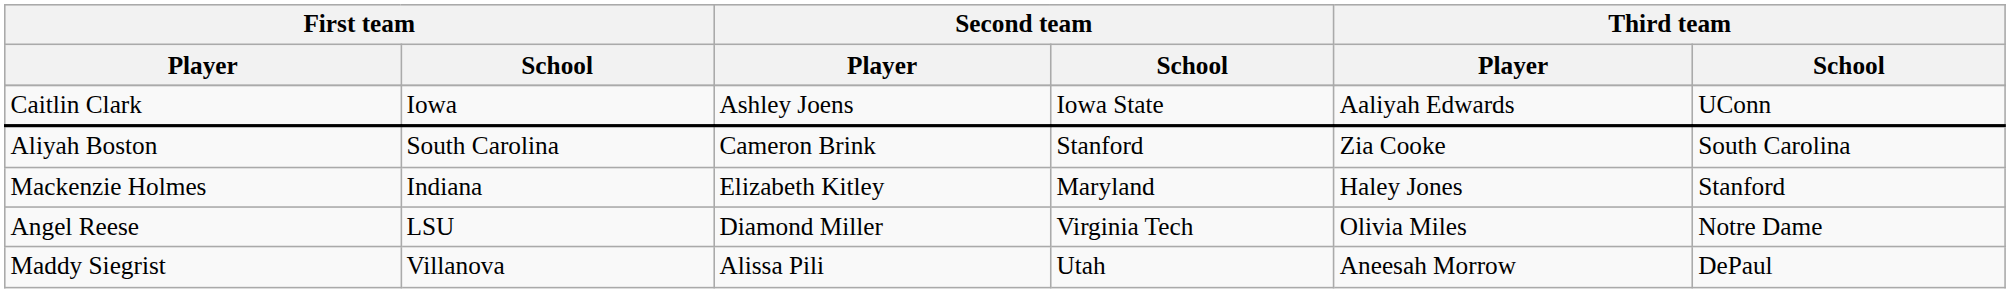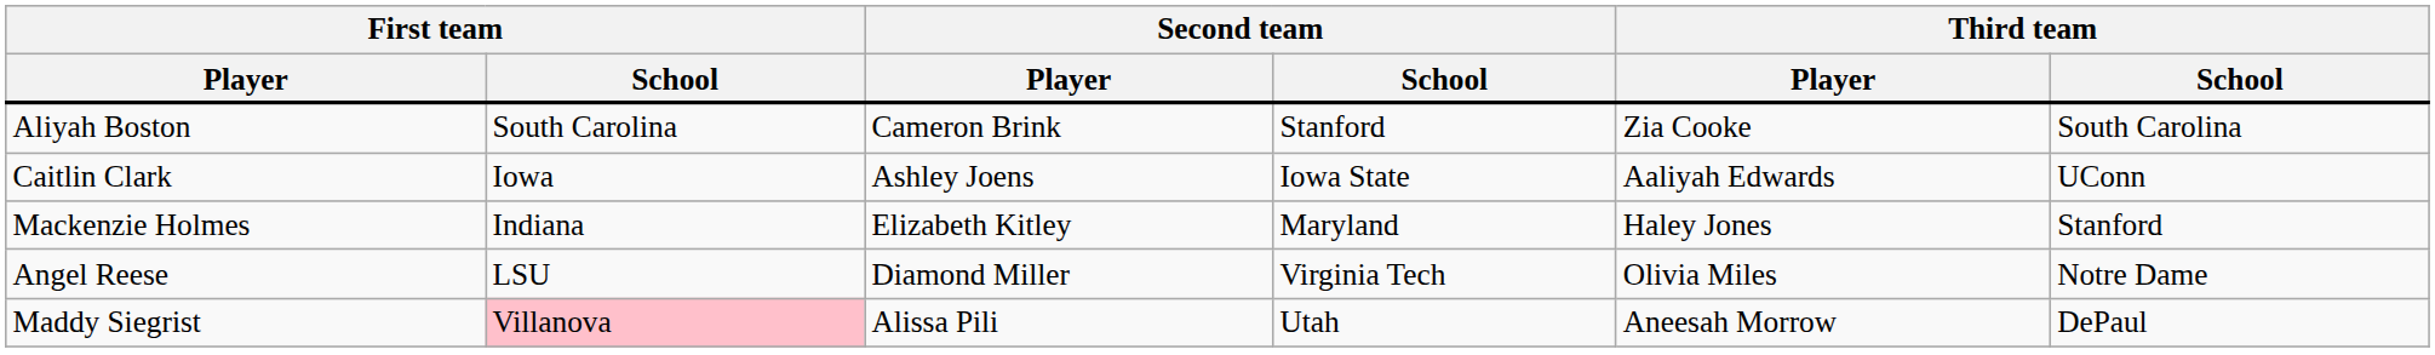 <table class="wikitable" style="width:80%;">
 <tr>
 <th colspan=2>First team</th>
 <th colspan=2>Second team</th>
 <th colspan=2>Third team</th>
 </tr>
 <tr>
 <th>Player</th>
 <th>School</th>
 <th>Player</th>
 <th>School</th>
 <th>Player</th>
 <th>School</th>
 </tr>
 <tr>
 </tr>
+<tr style = "border-top:2px solid black;">
+<td>Aliyah Boston</td>
+<td>South Carolina</td>
+<td>Cameron Brink</td>
+<td>Stanford</td>
+<td>Zia Cooke</td>
+<td>South Carolina</td>
+</tr>
 <tr>
 <td>Caitlin Clark</td>
 <td>Iowa</td>
 <td>Ashley Joens</td>
 <td>Iowa State</td>
 <td>Aaliyah Edwards</td>
 <td>UConn</td>
-</tr>
-<tr style = "border-top:2px solid black;">
-<td>Aliyah Boston</td>
-<td>South Carolina</td>
-<td>Cameron Brink</td>
-<td>Stanford</td>
-<td>Zia Cooke</td>
-<td>South Carolina</td>
 </tr>
 <tr>
 <td>Mackenzie Holmes</td>
 <td>Indiana</td>
 <td>Elizabeth Kitley</td>
 <td>Maryland</td>
 <td>Haley Jones</td>
 <td>Stanford</td>
 </tr>
 <tr>
 <td>Angel Reese</td>
 <td>LSU</td>
 <td>Diamond Miller</td>
 <td>Virginia Tech</td>
 <td>Olivia Miles</td>
 <td>Notre Dame</td>
 </tr>
 <tr>
 <td>Maddy Siegrist</td>
-<td>Villanova</td>
+<td style="background: pink;">Villanova</td>
 <td>Alissa Pili</td>
 <td>Utah</td>
 <td>Aneesah Morrow</td>
 <td>DePaul</td>
 </tr>
 </table>
